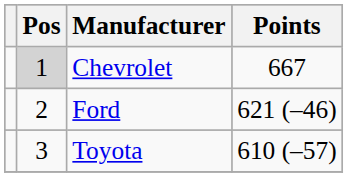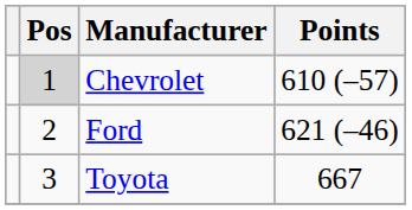 <table class="wikitable" style="font-size: 95%">
 <tr>
 <th></th>
 <th>Pos</th>
 <th>Manufacturer</th>
 <th>Points</th>
 </tr>
 <tr>
 <td align="left"></td>
 <td style="background: lightgrey; text-align:center;">1</td>
 <td><a href='#'>Chevrolet</a></td>
-<td style="text-align:center;">667</td>
+<td style="text-align:center;">610 (–57)</td>
 </tr>
 <tr>
 <td align="left"></td>
 <td style="text-align:center;">2</td>
 <td><a href='#'>Ford</a></td>
 <td style="text-align:center;">621 (–46)</td>
 </tr>
 <tr>
 <td align="left"></td>
 <td style="text-align:center;">3</td>
 <td><a href='#'>Toyota</a></td>
-<td style="text-align:center;">610 (–57)</td>
+<td style="text-align:center;">667</td>
 </tr>
 <tr class="sortbottom">
 </tr>
 </table>
